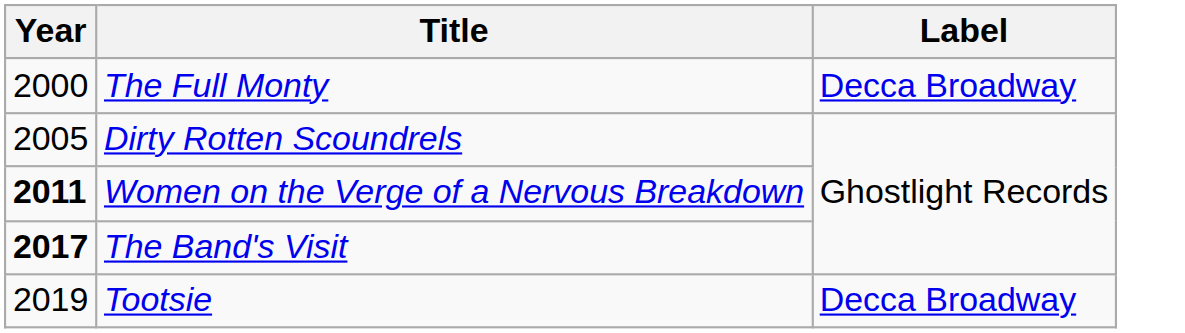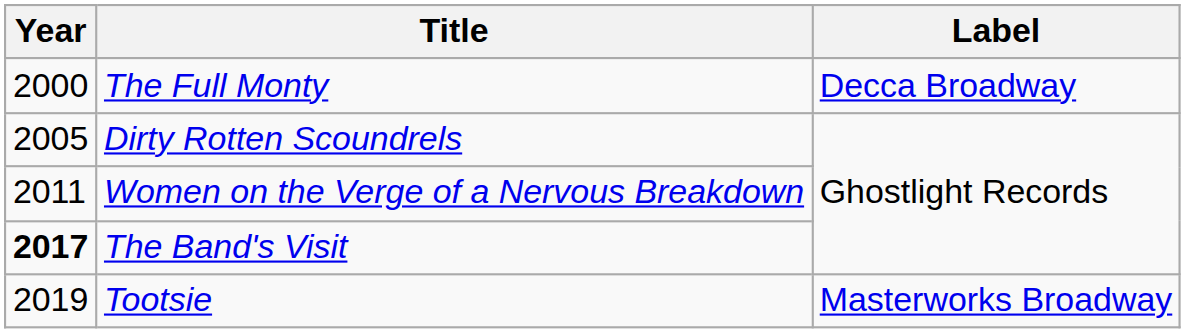 <table class="wikitable">
 <tr>
 <th>Year</th>
 <th>Title</th>
 <th>Label</th>
 </tr>
 <tr>
 <td>2000</td>
 <td><em><a href='#'>The Full Monty</a></em></td>
 <td><a href='#'>Decca Broadway</a></td>
 </tr>
 <tr>
 <td>2005</td>
 <td><em><a href='#'>Dirty Rotten Scoundrels</a></em></td>
 <td rowspan="3">Ghostlight Records</td>
 </tr>
 <tr>
-<td><strong>2011</strong></td>
+<td>2011</td>
 <td><em><a href='#'>Women on the Verge of a Nervous Breakdown</a></em></td>
 </tr>
 <tr>
 <td><strong>2017</strong></td>
 <td><em><a href='#'>The Band's Visit</a></em></td>
 </tr>
 <tr>
 <td>2019</td>
 <td><em><a href='#'>Tootsie</a></em></td>
-<td><a href='#'>Decca Broadway</a></td>
+<td><a href='#'>Masterworks Broadway</a></td>
 </tr>
 </table>
